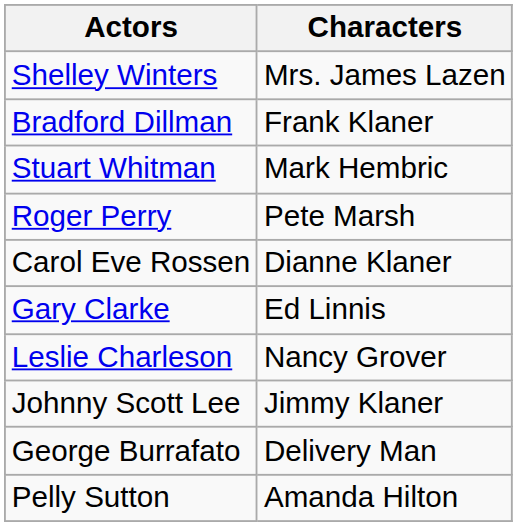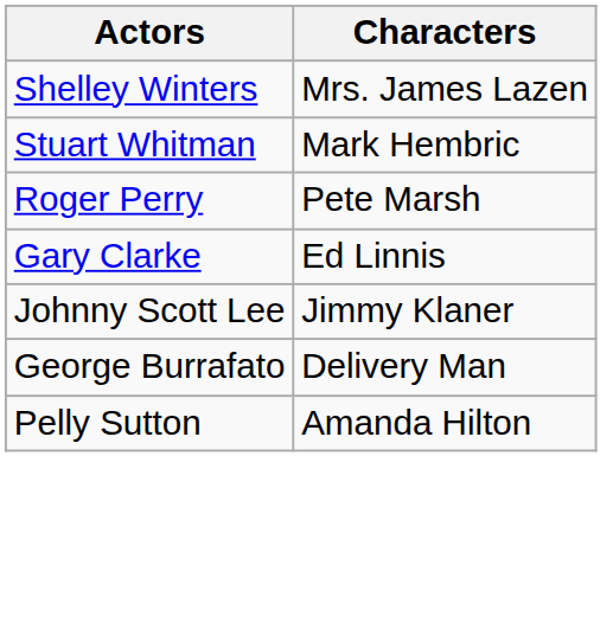 <table class="wikitable">
 <tr>
 <th>Actors</th>
 <th>Characters</th>
 </tr>
 <tr>
 <td><a href='#'>Shelley Winters</a></td>
 <td>Mrs. James Lazen</td>
 </tr>
 <tr>
-<td><a href='#'>Bradford Dillman</a></td>
-<td>Frank Klaner</td>
-</tr>
-<tr>
 <td><a href='#'>Stuart Whitman</a></td>
 <td>Mark Hembric</td>
 </tr>
 <tr>
 <td><a href='#'>Roger Perry</a></td>
 <td>Pete Marsh</td>
 </tr>
 <tr>
-<td>Carol Eve Rossen</td>
-<td>Dianne Klaner</td>
-</tr>
-<tr>
 <td><a href='#'>Gary Clarke</a></td>
 <td>Ed Linnis</td>
-</tr>
-<tr>
-<td><a href='#'>Leslie Charleson</a></td>
-<td>Nancy Grover</td>
 </tr>
 <tr>
 <td>Johnny Scott Lee</td>
 <td>Jimmy Klaner</td>
 </tr>
 <tr>
 <td>George Burrafato</td>
 <td>Delivery Man</td>
 </tr>
 <tr>
 <td>Pelly Sutton</td>
 <td>Amanda Hilton</td>
 </tr>
 </table>
